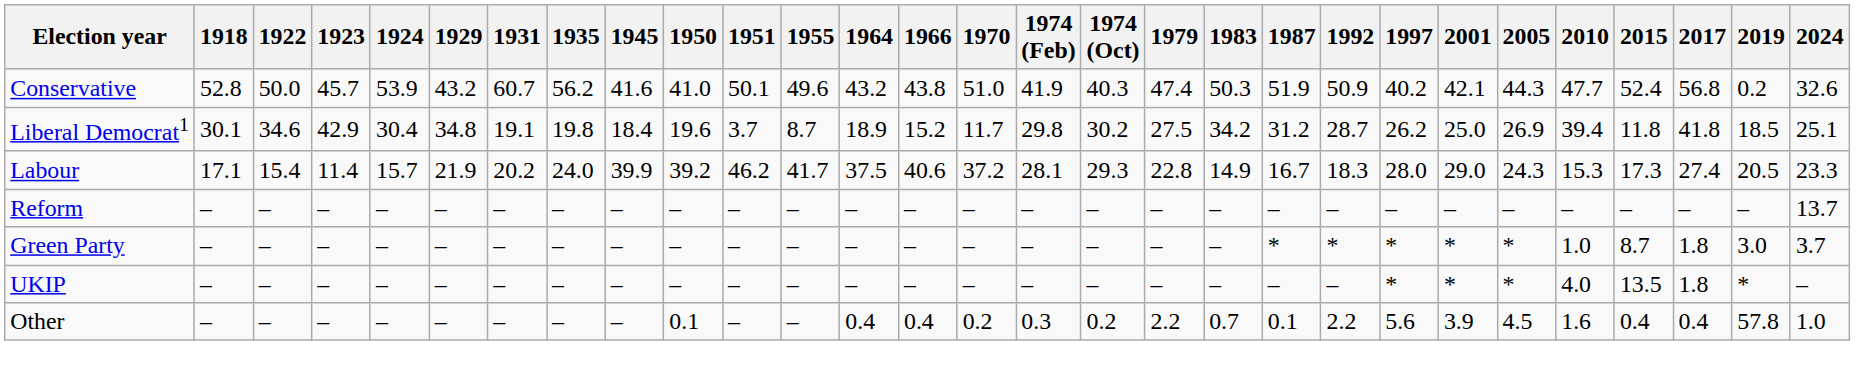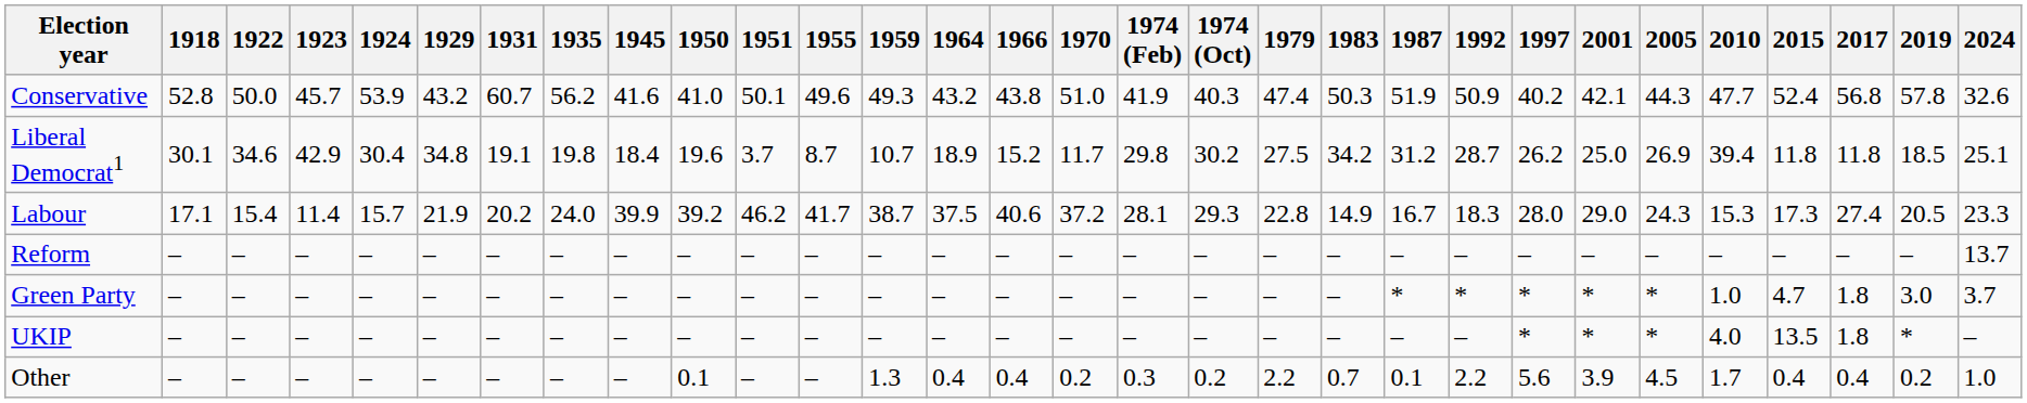 <table class="wikitable">
 <tr>
 <th>Election year</th>
 <th>1918</th>
 <th>1922</th>
 <th>1923</th>
 <th>1924</th>
 <th>1929</th>
 <th>1931</th>
 <th>1935</th>
 <th>1945</th>
 <th>1950</th>
 <th>1951</th>
 <th>1955</th>
+<th>1959</th>
 <th>1964</th>
 <th>1966</th>
 <th>1970</th>
 <th>1974<br>(Feb)</th>
 <th>1974<br>(Oct)</th>
 <th>1979</th>
 <th>1983</th>
 <th>1987</th>
 <th>1992</th>
 <th>1997</th>
 <th>2001</th>
 <th>2005</th>
 <th>2010</th>
 <th>2015</th>
 <th>2017</th>
 <th>2019</th>
 <th>2024</th>
 </tr>
 <tr>
 <td><a href='#'>Conservative</a></td>
 <td>52.8</td>
 <td>50.0</td>
 <td>45.7</td>
 <td>53.9</td>
 <td>43.2</td>
 <td>60.7</td>
 <td>56.2</td>
 <td>41.6</td>
 <td>41.0</td>
 <td>50.1</td>
 <td>49.6</td>
+<td>49.3</td>
 <td>43.2</td>
 <td>43.8</td>
 <td>51.0</td>
 <td>41.9</td>
 <td>40.3</td>
 <td>47.4</td>
 <td>50.3</td>
 <td>51.9</td>
 <td>50.9</td>
 <td>40.2</td>
 <td>42.1</td>
 <td>44.3</td>
 <td>47.7</td>
 <td>52.4</td>
 <td>56.8</td>
-<td>0.2</td>
+<td>57.8</td>
 <td>32.6</td>
 </tr>
 <tr>
 <td><a href='#'>Liberal Democrat</a><sup>1</sup></td>
 <td>30.1</td>
 <td>34.6</td>
 <td>42.9</td>
 <td>30.4</td>
 <td>34.8</td>
 <td>19.1</td>
 <td>19.8</td>
 <td>18.4</td>
 <td>19.6</td>
 <td>3.7</td>
 <td>8.7</td>
+<td>10.7</td>
 <td>18.9</td>
 <td>15.2</td>
 <td>11.7</td>
 <td>29.8</td>
 <td>30.2</td>
 <td>27.5</td>
 <td>34.2</td>
 <td>31.2</td>
 <td>28.7</td>
 <td>26.2</td>
 <td>25.0</td>
 <td>26.9</td>
 <td>39.4</td>
 <td>11.8</td>
-<td>41.8</td>
+<td>11.8</td>
 <td>18.5</td>
 <td>25.1</td>
 </tr>
 <tr>
 <td><a href='#'>Labour</a></td>
 <td>17.1</td>
 <td>15.4</td>
 <td>11.4</td>
 <td>15.7</td>
 <td>21.9</td>
 <td>20.2</td>
 <td>24.0</td>
 <td>39.9</td>
 <td>39.2</td>
 <td>46.2</td>
 <td>41.7</td>
+<td>38.7</td>
 <td>37.5</td>
 <td>40.6</td>
 <td>37.2</td>
 <td>28.1</td>
 <td>29.3</td>
 <td>22.8</td>
 <td>14.9</td>
 <td>16.7</td>
 <td>18.3</td>
 <td>28.0</td>
 <td>29.0</td>
 <td>24.3</td>
 <td>15.3</td>
 <td>17.3</td>
 <td>27.4</td>
 <td>20.5</td>
 <td>23.3</td>
 </tr>
 <tr>
 <td><a href='#'>Reform</a></td>
+<td>–</td>
 <td>–</td>
 <td>–</td>
 <td>–</td>
 <td>–</td>
 <td>–</td>
 <td>–</td>
 <td>–</td>
 <td>–</td>
 <td>–</td>
 <td>–</td>
 <td>–</td>
 <td>–</td>
 <td>–</td>
 <td>–</td>
 <td>–</td>
 <td>–</td>
 <td>–</td>
 <td>–</td>
 <td>–</td>
 <td>–</td>
 <td>–</td>
 <td>–</td>
 <td>–</td>
 <td>–</td>
 <td>–</td>
 <td>–</td>
 <td>–</td>
 <td>13.7</td>
 </tr>
 <tr>
 <td><a href='#'>Green Party</a></td>
 <td>–</td>
 <td>–</td>
 <td>–</td>
 <td>–</td>
 <td>–</td>
 <td>–</td>
 <td>–</td>
 <td>–</td>
 <td>–</td>
 <td>–</td>
 <td>–</td>
 <td>–</td>
 <td>–</td>
 <td>–</td>
 <td>–</td>
 <td>–</td>
 <td>–</td>
 <td>–</td>
+<td>–</td>
 <td>*</td>
 <td>*</td>
 <td>*</td>
 <td>*</td>
 <td>*</td>
 <td>1.0</td>
-<td>8.7</td>
+<td>4.7</td>
 <td>1.8</td>
 <td>3.0</td>
 <td>3.7</td>
 </tr>
 <tr>
 <td><a href='#'>UKIP</a></td>
+<td>–</td>
 <td>–</td>
 <td>–</td>
 <td>–</td>
 <td>–</td>
 <td>–</td>
 <td>–</td>
 <td>–</td>
 <td>–</td>
 <td>–</td>
 <td>–</td>
 <td>–</td>
 <td>–</td>
 <td>–</td>
 <td>–</td>
 <td>–</td>
 <td>–</td>
 <td>–</td>
 <td>–</td>
 <td>–</td>
 <td>–</td>
 <td>*</td>
 <td>*</td>
 <td>*</td>
 <td>4.0</td>
 <td>13.5</td>
 <td>1.8</td>
 <td>*</td>
 <td>–</td>
 </tr>
 <tr>
 <td>Other</td>
 <td>–</td>
 <td>–</td>
 <td>–</td>
 <td>–</td>
 <td>–</td>
 <td>–</td>
 <td>–</td>
 <td>–</td>
 <td>0.1</td>
 <td>–</td>
 <td>–</td>
+<td>1.3</td>
 <td>0.4</td>
 <td>0.4</td>
 <td>0.2</td>
 <td>0.3</td>
 <td>0.2</td>
 <td>2.2</td>
 <td>0.7</td>
 <td>0.1</td>
 <td>2.2</td>
 <td>5.6</td>
 <td>3.9</td>
 <td>4.5</td>
-<td>1.6</td>
+<td>1.7</td>
 <td>0.4</td>
 <td>0.4</td>
-<td>57.8</td>
+<td>0.2</td>
 <td>1.0</td>
 </tr>
 </table>
